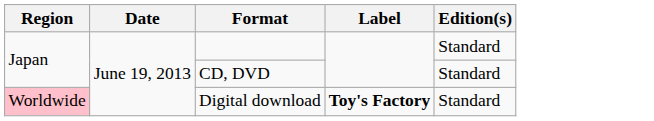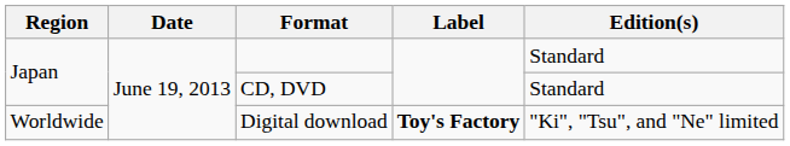 <table class="wikitable plainrowheaders">
 <tr>
 <th scope="col">Region</th>
 <th scope="col">Date</th>
 <th scope="col">Format</th>
 <th scope="col">Label</th>
 <th scope="col">Edition(s)</th>
 </tr>
 <tr>
 <td scope="row" rowspan="2">Japan</td>
 <td rowspan="3">June 19, 2013</td>
 <td></td>
 <td rowspan="2"></td>
 <td>Standard</td>
 </tr>
 <tr>
 <td>CD, DVD</td>
 <td>Standard</td>
 </tr>
 <tr>
-<td scope="row" style="background: pink;">Worldwide</td>
+<td scope="row">Worldwide</td>
 <td>Digital download</td>
 <td><strong>Toy's Factory</strong></td>
-<td>Standard</td>
+<td>"Ki", "Tsu", and "Ne" limited</td>
 </tr>
 </table>
